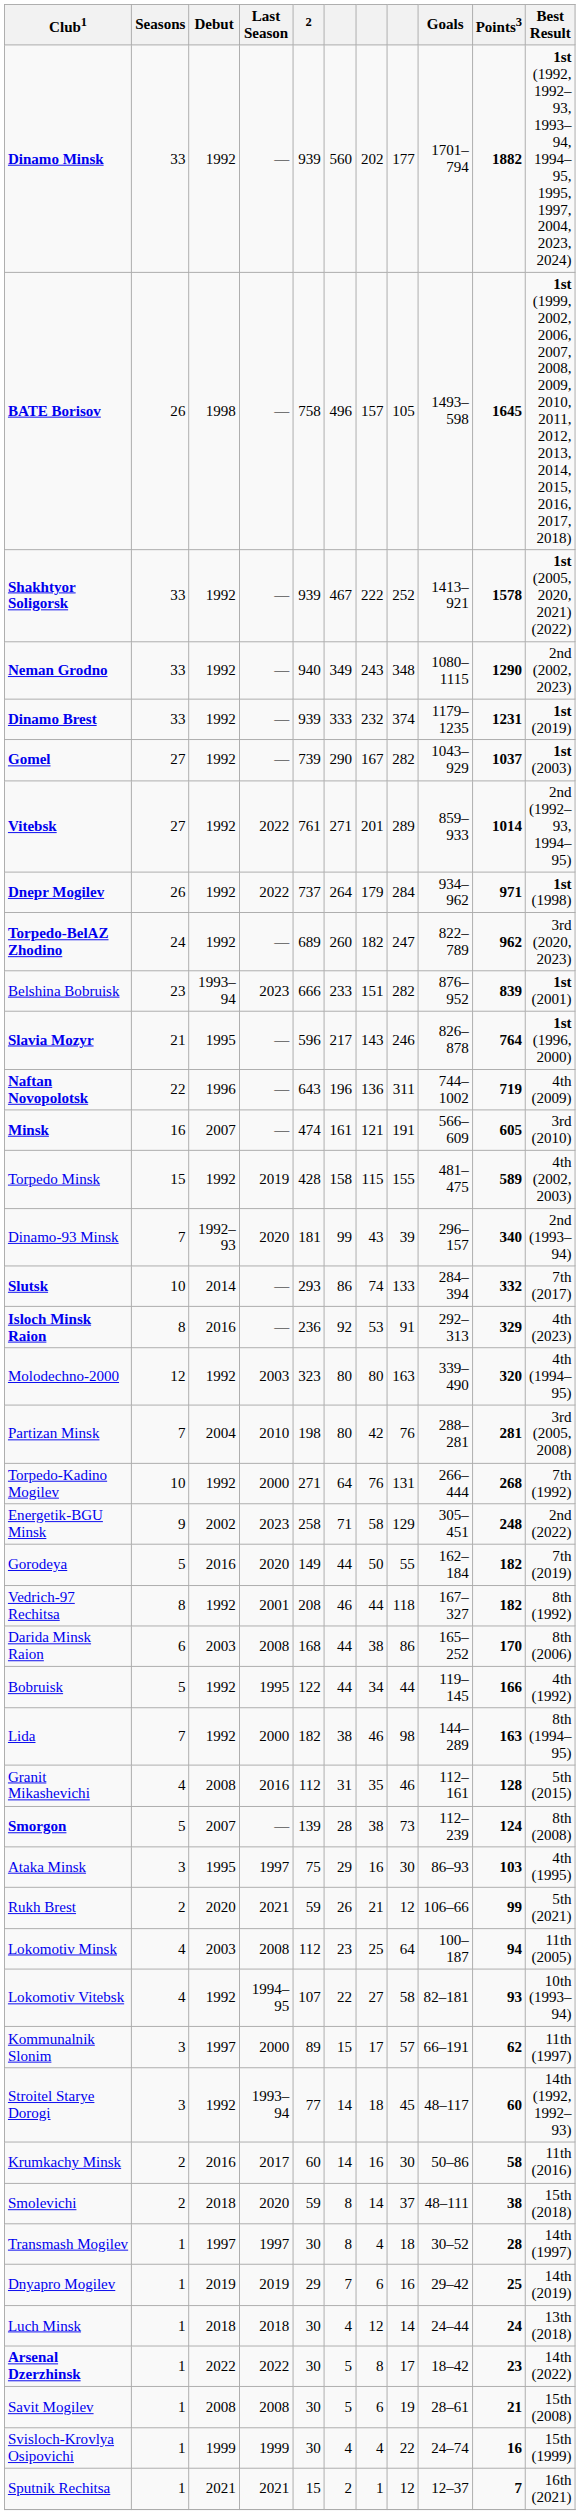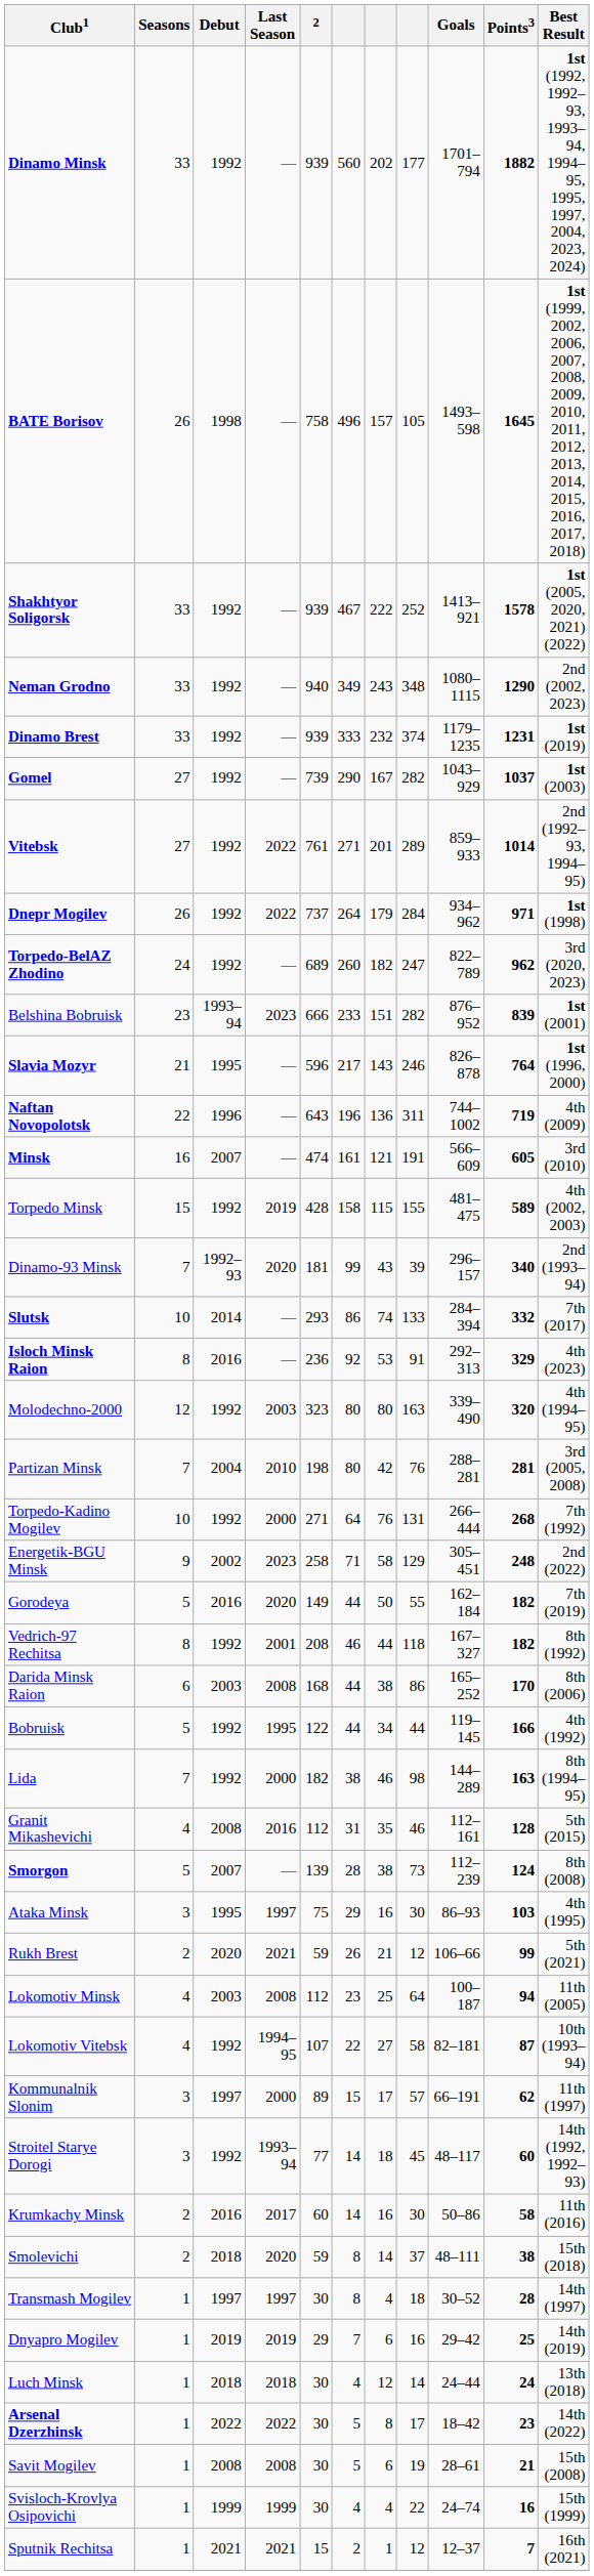 <table class="wikitable sortable static-row-numbers" style="text-align:right;">
 <tr>
 <th width=200>Club<sup>1</sup></th>
 <th>Seasons</th>
 <th width=55>Debut</th>
 <th width=55>Last<br>Season</th>
 <th width=30><sup>2</sup></th>
 <th width=30></th>
 <th width=30></th>
 <th width=30></th>
 <th width=70>Goals</th>
 <th>Points<sup>3</sup></th>
 <th>Best Result</th>
 </tr>
 <tr>
 <td style="text-align: left;"><strong><a href='#'>Dinamo Minsk</a></strong></td>
 <td>33</td>
 <td>1992</td>
 <td>—</td>
 <td>939</td>
 <td>560</td>
 <td>202</td>
 <td>177</td>
 <td>1701–794</td>
 <td><strong>1882</strong></td>
 <td><strong>1st</strong> (1992, 1992–93, 1993–94, 1994–95, 1995, 1997, 2004, 2023, 2024)</td>
 </tr>
 <tr>
 <td style="text-align: left;"><strong><a href='#'>BATE Borisov</a></strong></td>
 <td>26</td>
 <td>1998</td>
 <td>—</td>
 <td>758</td>
 <td>496</td>
 <td>157</td>
 <td>105</td>
 <td>1493–598</td>
 <td><strong>1645</strong></td>
 <td><strong>1st</strong> (1999, 2002, 2006, 2007, 2008, 2009, 2010, 2011, 2012, 2013, 2014, 2015, 2016, 2017, 2018)</td>
 </tr>
 <tr>
 <td style="text-align: left;"><strong><a href='#'>Shakhtyor Soligorsk</a></strong></td>
 <td>33</td>
 <td>1992</td>
 <td>—</td>
 <td>939</td>
 <td>467</td>
 <td>222</td>
 <td>252</td>
 <td>1413–921</td>
 <td><strong>1578</strong></td>
 <td><strong>1st</strong> (2005, 2020, 2021)(2022)</td>
 </tr>
 <tr>
 <td style="text-align: left;"><strong><a href='#'>Neman Grodno</a></strong></td>
 <td>33</td>
 <td>1992</td>
 <td>—</td>
 <td>940</td>
 <td>349</td>
 <td>243</td>
 <td>348</td>
 <td>1080–1115</td>
 <td><strong>1290</strong></td>
 <td>2nd (2002, 2023)</td>
 </tr>
 <tr>
 <td style="text-align: left;"><strong><a href='#'>Dinamo Brest</a></strong></td>
 <td>33</td>
 <td>1992</td>
 <td>—</td>
 <td>939</td>
 <td>333</td>
 <td>232</td>
 <td>374</td>
 <td>1179–1235</td>
 <td><strong>1231</strong></td>
 <td><strong>1st</strong> (2019)</td>
 </tr>
 <tr>
 <td style="text-align: left;"><strong><a href='#'>Gomel</a></strong></td>
 <td>27</td>
 <td>1992</td>
 <td>—</td>
 <td>739</td>
 <td>290</td>
 <td>167</td>
 <td>282</td>
 <td>1043–929</td>
 <td><strong>1037</strong></td>
 <td><strong>1st</strong> (2003)</td>
 </tr>
 <tr>
 <td style="text-align: left;"><strong><a href='#'>Vitebsk</a></strong></td>
 <td>27</td>
 <td>1992</td>
 <td>2022</td>
 <td>761</td>
 <td>271</td>
 <td>201</td>
 <td>289</td>
 <td>859–933</td>
 <td><strong>1014</strong></td>
 <td>2nd (1992–93, 1994–95)</td>
 </tr>
 <tr>
 <td style="text-align: left;"><strong><a href='#'>Dnepr Mogilev</a></strong></td>
 <td>26</td>
 <td>1992</td>
 <td>2022</td>
 <td>737</td>
 <td>264</td>
 <td>179</td>
 <td>284</td>
 <td>934–962</td>
 <td><strong>971</strong></td>
 <td><strong>1st</strong> (1998)</td>
 </tr>
 <tr>
 <td style="text-align: left;"><strong><a href='#'>Torpedo-BelAZ Zhodino</a></strong></td>
 <td>24</td>
 <td>1992</td>
 <td>—</td>
 <td>689</td>
 <td>260</td>
 <td>182</td>
 <td>247</td>
 <td>822–789</td>
 <td><strong>962</strong></td>
 <td>3rd (2020, 2023)</td>
 </tr>
 <tr>
 <td style="text-align: left;"><a href='#'>Belshina Bobruisk</a></td>
 <td>23</td>
 <td>1993–94</td>
 <td>2023</td>
 <td>666</td>
 <td>233</td>
 <td>151</td>
 <td>282</td>
 <td>876–952</td>
 <td><strong>839</strong></td>
 <td><strong>1st</strong> (2001)</td>
 </tr>
 <tr>
 <td style="text-align: left;"><strong><a href='#'>Slavia Mozyr</a></strong></td>
 <td>21</td>
 <td>1995</td>
 <td>—</td>
 <td>596</td>
 <td>217</td>
 <td>143</td>
 <td>246</td>
 <td>826–878</td>
 <td><strong>764</strong></td>
 <td><strong>1st</strong> (1996, 2000)</td>
 </tr>
 <tr>
 <td style="text-align: left;"><strong><a href='#'>Naftan Novopolotsk</a></strong></td>
 <td>22</td>
 <td>1996</td>
 <td>—</td>
 <td>643</td>
 <td>196</td>
 <td>136</td>
 <td>311</td>
 <td>744–1002</td>
 <td><strong>719</strong></td>
 <td>4th (2009)</td>
 </tr>
 <tr>
 <td style="text-align: left;"><strong><a href='#'>Minsk</a></strong></td>
 <td>16</td>
 <td>2007</td>
 <td>—</td>
 <td>474</td>
 <td>161</td>
 <td>121</td>
 <td>191</td>
 <td>566–609</td>
 <td><strong>605</strong></td>
 <td>3rd (2010)</td>
 </tr>
 <tr>
 <td style="text-align: left;"><a href='#'>Torpedo Minsk</a></td>
 <td>15</td>
 <td>1992</td>
 <td>2019</td>
 <td>428</td>
 <td>158</td>
 <td>115</td>
 <td>155</td>
 <td>481–475</td>
 <td><strong>589</strong></td>
 <td>4th (2002, 2003)</td>
 </tr>
 <tr>
 <td style="text-align: left;"><a href='#'>Dinamo-93 Minsk</a></td>
 <td>7</td>
 <td>1992–93</td>
 <td>2020</td>
 <td>181</td>
 <td>99</td>
 <td>43</td>
 <td>39</td>
 <td>296–157</td>
 <td><strong>340</strong></td>
 <td>2nd (1993–94)</td>
 </tr>
 <tr>
 <td style="text-align: left;"><strong><a href='#'>Slutsk</a></strong></td>
 <td>10</td>
 <td>2014</td>
 <td>—</td>
 <td>293</td>
 <td>86</td>
 <td>74</td>
 <td>133</td>
 <td>284–394</td>
 <td><strong>332</strong></td>
 <td>7th (2017)</td>
 </tr>
 <tr>
 <td style="text-align: left;"><strong><a href='#'>Isloch Minsk Raion</a></strong></td>
 <td>8</td>
 <td>2016</td>
 <td>—</td>
 <td>236</td>
 <td>92</td>
 <td>53</td>
 <td>91</td>
 <td>292–313</td>
 <td><strong>329</strong></td>
 <td>4th (2023)</td>
 </tr>
 <tr>
 <td style="text-align: left;"><a href='#'>Molodechno-2000</a></td>
 <td>12</td>
 <td>1992</td>
 <td>2003</td>
 <td>323</td>
 <td>80</td>
 <td>80</td>
 <td>163</td>
 <td>339–490</td>
 <td><strong>320</strong></td>
 <td>4th (1994–95)</td>
 </tr>
 <tr>
 <td style="text-align: left;"><a href='#'>Partizan Minsk</a></td>
 <td>7</td>
 <td>2004</td>
 <td>2010</td>
 <td>198</td>
 <td>80</td>
 <td>42</td>
 <td>76</td>
 <td>288–281</td>
 <td><strong>281</strong></td>
 <td>3rd (2005, 2008)</td>
 </tr>
 <tr>
 <td style="text-align: left;"><a href='#'>Torpedo-Kadino Mogilev</a></td>
 <td>10</td>
 <td>1992</td>
 <td>2000</td>
 <td>271</td>
 <td>64</td>
 <td>76</td>
 <td>131</td>
 <td>266–444</td>
 <td><strong>268</strong></td>
 <td>7th (1992)</td>
 </tr>
 <tr>
 <td style="text-align: left;"><a href='#'>Energetik-BGU Minsk</a></td>
 <td>9</td>
 <td>2002</td>
 <td>2023</td>
 <td>258</td>
 <td>71</td>
 <td>58</td>
 <td>129</td>
 <td>305–451</td>
 <td><strong>248</strong></td>
 <td>2nd (2022)</td>
 </tr>
 <tr>
 <td style="text-align: left;"><a href='#'>Gorodeya</a></td>
 <td>5</td>
 <td>2016</td>
 <td>2020</td>
 <td>149</td>
 <td>44</td>
 <td>50</td>
 <td>55</td>
 <td>162–184</td>
 <td><strong>182</strong></td>
 <td>7th (2019)</td>
 </tr>
 <tr>
 <td style="text-align: left;"><a href='#'>Vedrich-97 Rechitsa</a></td>
 <td>8</td>
 <td>1992</td>
 <td>2001</td>
 <td>208</td>
 <td>46</td>
 <td>44</td>
 <td>118</td>
 <td>167–327</td>
 <td><strong>182</strong></td>
 <td>8th (1992)</td>
 </tr>
 <tr>
 <td style="text-align: left;"><a href='#'>Darida Minsk Raion</a></td>
 <td>6</td>
 <td>2003</td>
 <td>2008</td>
 <td>168</td>
 <td>44</td>
 <td>38</td>
 <td>86</td>
 <td>165–252</td>
 <td><strong>170</strong></td>
 <td>8th (2006)</td>
 </tr>
 <tr>
 <td style="text-align: left;"><a href='#'>Bobruisk</a></td>
 <td>5</td>
 <td>1992</td>
 <td>1995</td>
 <td>122</td>
 <td>44</td>
 <td>34</td>
 <td>44</td>
 <td>119–145</td>
 <td><strong>166</strong></td>
 <td>4th (1992)</td>
 </tr>
 <tr>
 <td style="text-align: left;"><a href='#'>Lida</a></td>
 <td>7</td>
 <td>1992</td>
 <td>2000</td>
 <td>182</td>
 <td>38</td>
 <td>46</td>
 <td>98</td>
 <td>144–289</td>
 <td><strong>163</strong></td>
 <td>8th (1994–95)</td>
 </tr>
 <tr>
 <td style="text-align: left;"><a href='#'>Granit Mikashevichi</a></td>
 <td>4</td>
 <td>2008</td>
 <td>2016</td>
 <td>112</td>
 <td>31</td>
 <td>35</td>
 <td>46</td>
 <td>112–161</td>
 <td><strong>128</strong></td>
 <td>5th (2015)</td>
 </tr>
 <tr>
 <td style="text-align: left;"><strong><a href='#'>Smorgon</a></strong></td>
 <td>5</td>
 <td>2007</td>
 <td>—</td>
 <td>139</td>
 <td>28</td>
 <td>38</td>
 <td>73</td>
 <td>112–239</td>
 <td><strong>124</strong></td>
 <td>8th (2008)</td>
 </tr>
 <tr>
 <td style="text-align: left;"><a href='#'>Ataka Minsk</a></td>
 <td>3</td>
 <td>1995</td>
 <td>1997</td>
 <td>75</td>
 <td>29</td>
 <td>16</td>
 <td>30</td>
 <td>86–93</td>
 <td><strong>103</strong></td>
 <td>4th (1995)</td>
 </tr>
 <tr>
 <td style="text-align: left;"><a href='#'>Rukh Brest</a></td>
 <td>2</td>
 <td>2020</td>
 <td>2021</td>
 <td>59</td>
 <td>26</td>
 <td>21</td>
 <td>12</td>
 <td>106–66</td>
 <td><strong>99</strong></td>
 <td>5th (2021)</td>
 </tr>
 <tr>
 <td style="text-align: left;"><a href='#'>Lokomotiv Minsk</a></td>
 <td>4</td>
 <td>2003</td>
 <td>2008</td>
 <td>112</td>
 <td>23</td>
 <td>25</td>
 <td>64</td>
 <td>100–187</td>
 <td><strong>94</strong></td>
 <td>11th (2005)</td>
 </tr>
 <tr>
 <td style="text-align: left;"><a href='#'>Lokomotiv Vitebsk</a></td>
 <td>4</td>
 <td>1992</td>
 <td>1994–95</td>
 <td>107</td>
 <td>22</td>
 <td>27</td>
 <td>58</td>
 <td>82–181</td>
-<td><strong>93</strong></td>
+<td><strong>87</strong></td>
 <td>10th (1993–94)</td>
 </tr>
 <tr>
 <td style="text-align: left;"><a href='#'>Kommunalnik Slonim</a></td>
 <td>3</td>
 <td>1997</td>
 <td>2000</td>
 <td>89</td>
 <td>15</td>
 <td>17</td>
 <td>57</td>
 <td>66–191</td>
 <td><strong>62</strong></td>
 <td>11th (1997)</td>
 </tr>
 <tr>
 <td style="text-align: left;"><a href='#'>Stroitel Starye Dorogi</a></td>
 <td>3</td>
 <td>1992</td>
 <td>1993–94</td>
 <td>77</td>
 <td>14</td>
 <td>18</td>
 <td>45</td>
 <td>48–117</td>
 <td><strong>60</strong></td>
 <td>14th (1992, 1992–93)</td>
 </tr>
 <tr>
 <td style="text-align: left;"><a href='#'>Krumkachy Minsk</a></td>
 <td>2</td>
 <td>2016</td>
 <td>2017</td>
 <td>60</td>
 <td>14</td>
 <td>16</td>
 <td>30</td>
 <td>50–86</td>
 <td><strong>58</strong></td>
 <td>11th (2016)</td>
 </tr>
 <tr>
 <td style="text-align: left;"><a href='#'>Smolevichi</a></td>
 <td>2</td>
 <td>2018</td>
 <td>2020</td>
 <td>59</td>
 <td>8</td>
 <td>14</td>
 <td>37</td>
 <td>48–111</td>
 <td><strong>38</strong></td>
 <td>15th (2018)</td>
 </tr>
 <tr>
 <td style="text-align: left;"><a href='#'>Transmash Mogilev</a></td>
 <td>1</td>
 <td>1997</td>
 <td>1997</td>
 <td>30</td>
 <td>8</td>
 <td>4</td>
 <td>18</td>
 <td>30–52</td>
 <td><strong>28</strong></td>
 <td>14th (1997)</td>
 </tr>
 <tr>
 <td style="text-align: left;"><a href='#'>Dnyapro Mogilev</a></td>
 <td>1</td>
 <td>2019</td>
 <td>2019</td>
 <td>29</td>
 <td>7</td>
 <td>6</td>
 <td>16</td>
 <td>29–42</td>
 <td><strong>25</strong></td>
 <td>14th (2019)</td>
 </tr>
 <tr>
 <td style="text-align: left;"><a href='#'>Luch Minsk</a></td>
 <td>1</td>
 <td>2018</td>
 <td>2018</td>
 <td>30</td>
 <td>4</td>
 <td>12</td>
 <td>14</td>
 <td>24–44</td>
 <td><strong>24</strong></td>
 <td>13th (2018)</td>
 </tr>
 <tr>
 <td style="text-align: left;"><strong><a href='#'>Arsenal Dzerzhinsk</a></strong></td>
 <td>1</td>
 <td>2022</td>
 <td>2022</td>
 <td>30</td>
 <td>5</td>
 <td>8</td>
 <td>17</td>
 <td>18–42</td>
 <td><strong>23</strong></td>
 <td>14th (2022)</td>
 </tr>
 <tr>
 <td style="text-align: left;"><a href='#'>Savit Mogilev</a></td>
 <td>1</td>
 <td>2008</td>
 <td>2008</td>
 <td>30</td>
 <td>5</td>
 <td>6</td>
 <td>19</td>
 <td>28–61</td>
 <td><strong>21</strong></td>
 <td>15th (2008)</td>
 </tr>
 <tr>
 <td style="text-align: left;"><a href='#'>Svisloch-Krovlya Osipovichi</a></td>
 <td>1</td>
 <td>1999</td>
 <td>1999</td>
 <td>30</td>
 <td>4</td>
 <td>4</td>
 <td>22</td>
 <td>24–74</td>
 <td><strong>16</strong></td>
 <td>15th (1999)</td>
 </tr>
 <tr>
 <td style="text-align: left;"><a href='#'>Sputnik Rechitsa</a></td>
 <td>1</td>
 <td>2021</td>
 <td>2021</td>
 <td>15</td>
 <td>2</td>
 <td>1</td>
 <td>12</td>
 <td>12–37</td>
 <td><strong>7</strong></td>
 <td>16th (2021)</td>
 </tr>
 <tr>
 </tr>
 </table>
